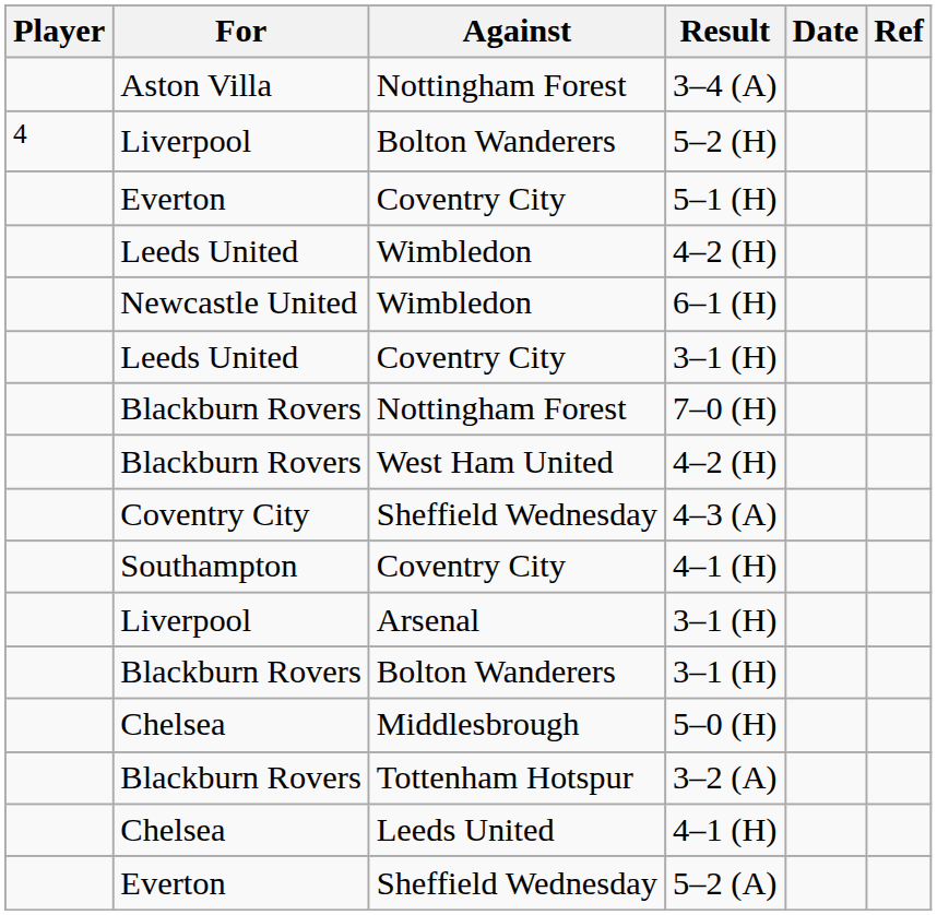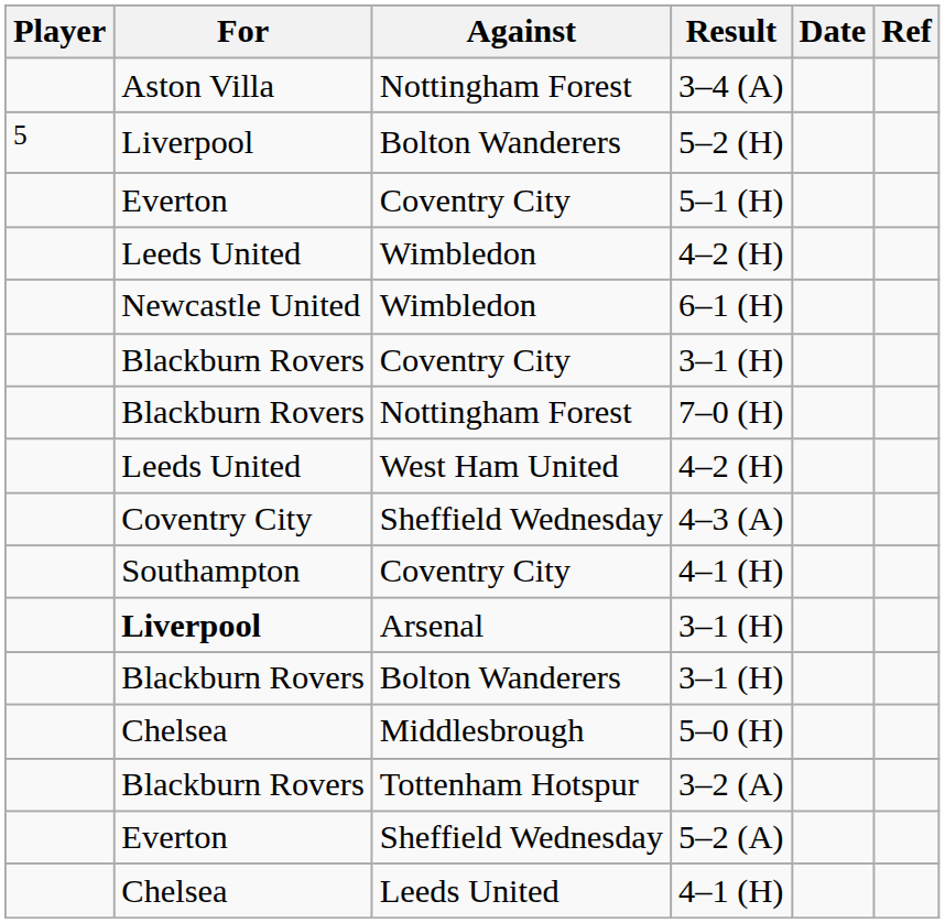 <table class="wikitable">
 <tr>
 <th>Player</th>
 <th>For</th>
 <th>Against</th>
 <th style="text-align:center">Result</th>
 <th>Date</th>
 <th>Ref</th>
 </tr>
 <tr>
 <td> </td>
 <td>Aston Villa</td>
 <td>Nottingham Forest</td>
 <td>3–4 (A)</td>
 <td></td>
 <td></td>
 </tr>
 <tr>
-<td> <sup>4</sup></td>
+<td> <sup>5</sup></td>
 <td>Liverpool</td>
 <td>Bolton Wanderers</td>
 <td>5–2 (H)</td>
 <td></td>
 <td></td>
 </tr>
 <tr>
 <td> </td>
 <td>Everton</td>
 <td>Coventry City</td>
 <td>5–1 (H)</td>
 <td></td>
 <td></td>
 </tr>
 <tr>
 <td> </td>
 <td>Leeds United</td>
 <td>Wimbledon</td>
 <td>4–2 (H)</td>
 <td></td>
 <td></td>
 </tr>
 <tr>
 <td> </td>
 <td>Newcastle United</td>
 <td>Wimbledon</td>
 <td>6–1 (H)</td>
 <td></td>
 <td></td>
 </tr>
 <tr>
 <td> </td>
-<td>Leeds United</td>
+<td>Blackburn Rovers</td>
 <td>Coventry City</td>
 <td>3–1 (H)</td>
 <td></td>
 <td></td>
 </tr>
 <tr>
 <td> </td>
 <td>Blackburn Rovers</td>
 <td>Nottingham Forest</td>
 <td>7–0 (H)</td>
 <td></td>
 <td></td>
 </tr>
 <tr>
 <td> </td>
-<td>Blackburn Rovers</td>
+<td>Leeds United</td>
 <td>West Ham United</td>
 <td>4–2 (H)</td>
 <td></td>
 <td></td>
 </tr>
 <tr>
 <td> </td>
 <td>Coventry City</td>
 <td>Sheffield Wednesday</td>
 <td>4–3 (A)</td>
 <td></td>
 <td></td>
 </tr>
 <tr>
 <td> </td>
 <td>Southampton</td>
 <td>Coventry City</td>
 <td>4–1 (H)</td>
 <td></td>
 <td></td>
 </tr>
 <tr>
 <td> </td>
-<td>Liverpool</td>
+<td><strong>Liverpool</strong></td>
 <td>Arsenal</td>
 <td>3–1 (H)</td>
 <td></td>
 <td></td>
 </tr>
 <tr>
 <td> </td>
 <td>Blackburn Rovers</td>
 <td>Bolton Wanderers</td>
 <td>3–1 (H)</td>
 <td></td>
 <td></td>
 </tr>
 <tr>
 <td> </td>
 <td>Chelsea</td>
 <td>Middlesbrough</td>
 <td>5–0 (H)</td>
 <td></td>
 <td></td>
 </tr>
 <tr>
 <td> </td>
 <td>Blackburn Rovers</td>
 <td>Tottenham Hotspur</td>
 <td>3–2 (A)</td>
 <td></td>
 <td></td>
 </tr>
 <tr>
 <td> </td>
+<td>Everton</td>
+<td>Sheffield Wednesday</td>
+<td>5–2 (A)</td>
+<td></td>
+<td></td>
+</tr>
+<tr>
+<td> </td>
 <td>Chelsea</td>
 <td>Leeds United</td>
 <td>4–1 (H)</td>
 <td></td>
 <td></td>
 </tr>
-<tr>
-<td> </td>
-<td>Everton</td>
-<td>Sheffield Wednesday</td>
-<td>5–2 (A)</td>
-<td></td>
-<td></td>
-</tr>
 </table>
